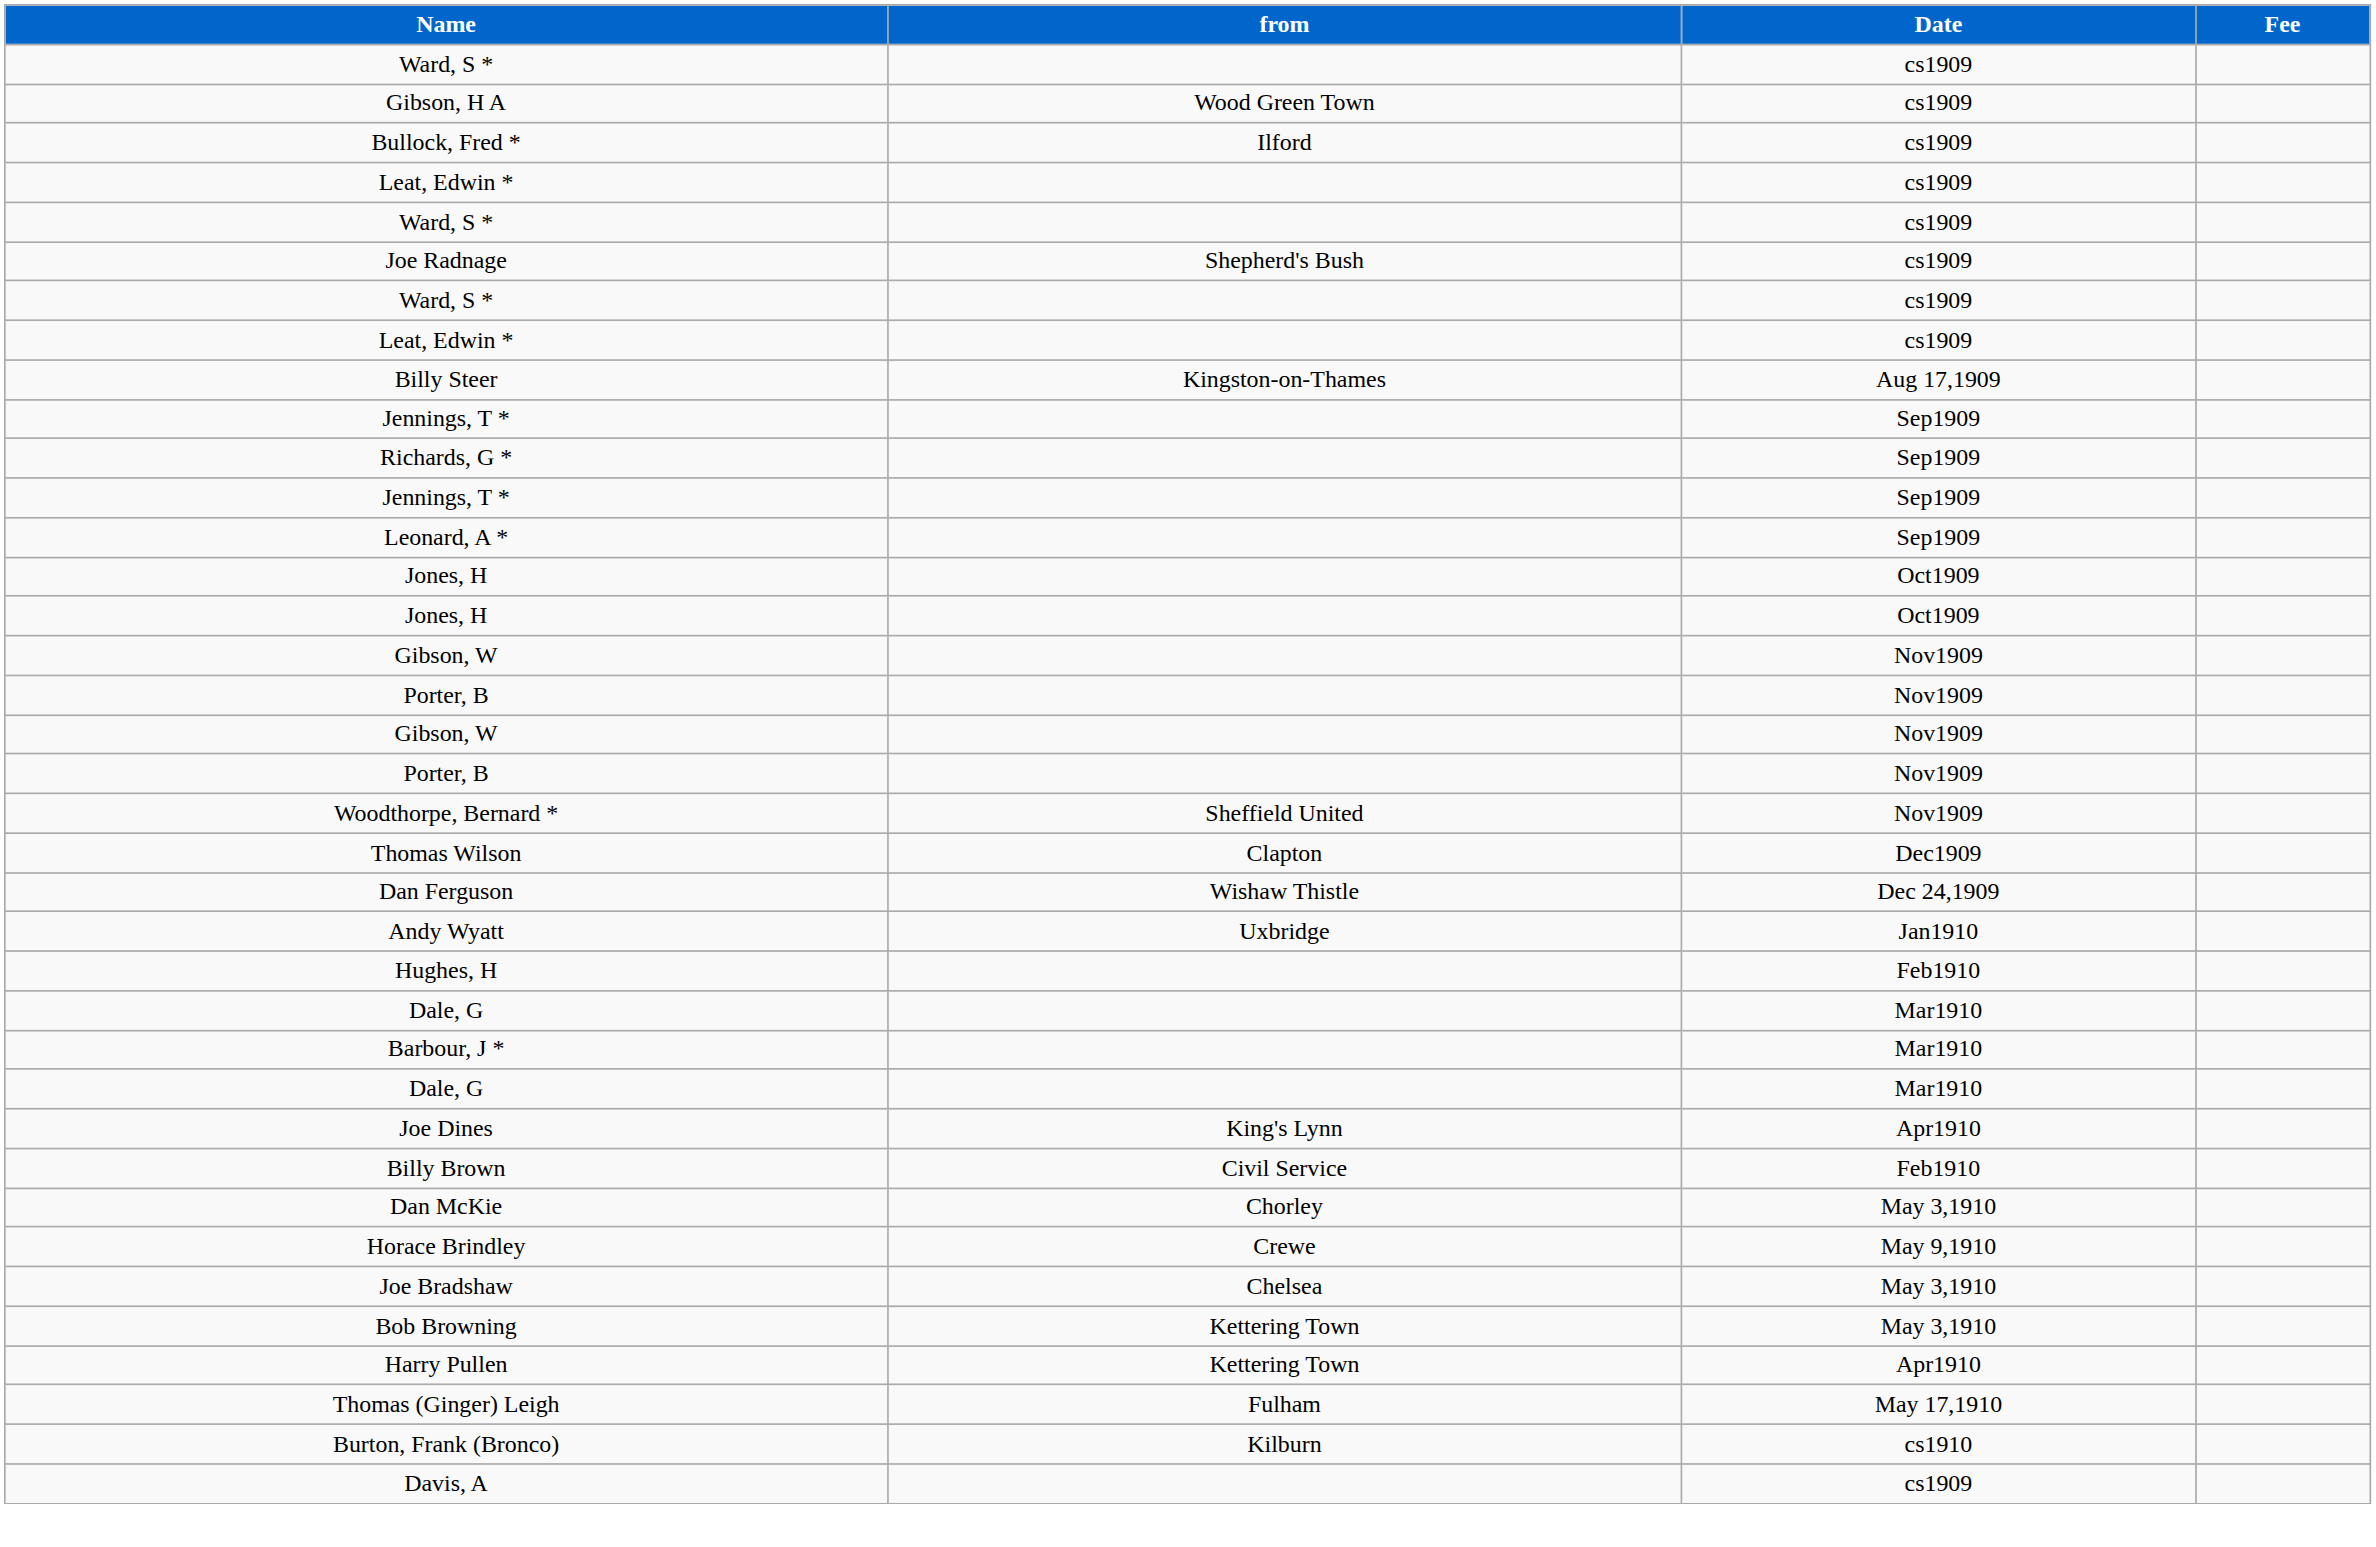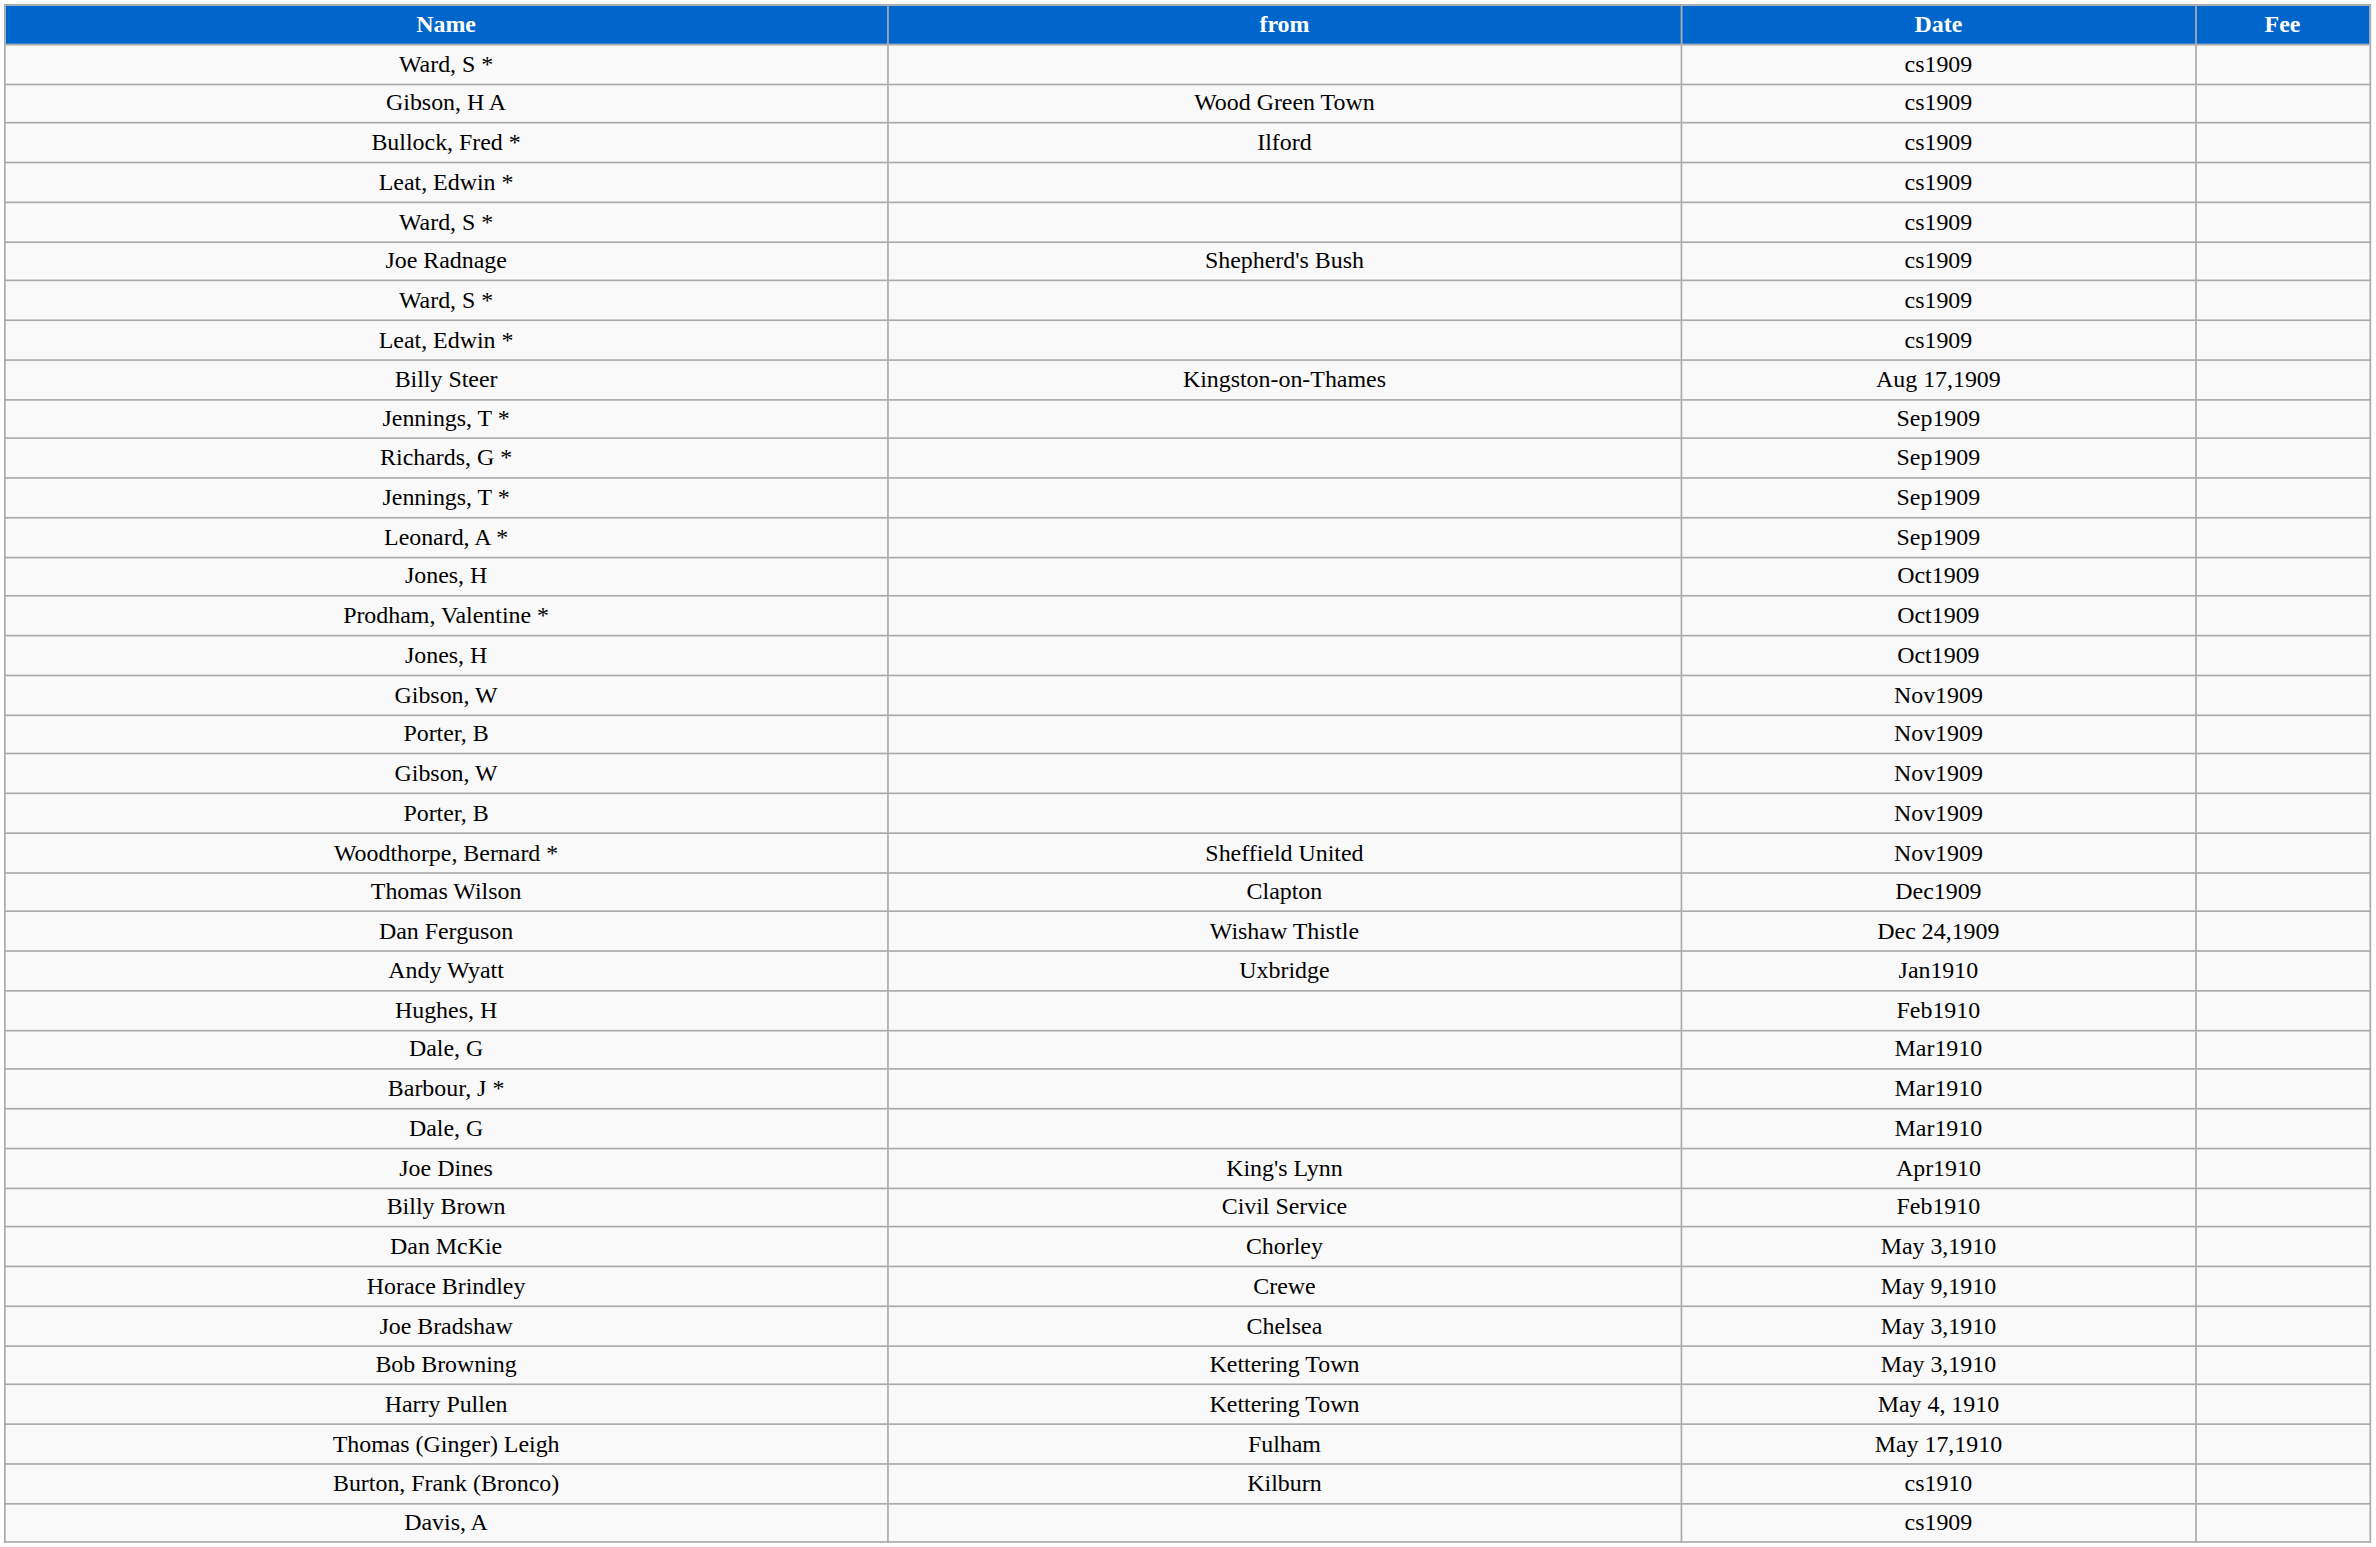 <table class="wikitable" style="text-align:center; font-size:90%; width:90%;">
 <tr>
 <th style="background:#0066CC; color:#FFFFFF; text-align:center;"><strong>Name</strong></th>
 <th style="background:#0066CC; color:#FFFFFF; text-align:center;">from</th>
 <th style="background:#0066CC; color:#FFFFFF; text-align:center;">Date</th>
 <th style="background:#0066CC; color:#FFFFFF; text-align:center;">Fee</th>
 </tr>
 <tr>
 <td>Ward, S *</td>
 <td></td>
 <td>cs1909</td>
 <td></td>
 </tr>
 <tr>
 <td>Gibson, H A</td>
 <td>Wood Green Town</td>
 <td>cs1909</td>
 <td></td>
 </tr>
 <tr>
 <td>Bullock, Fred *</td>
 <td>Ilford</td>
 <td>cs1909</td>
 <td></td>
 </tr>
 <tr>
 <td>Leat, Edwin *</td>
 <td></td>
 <td>cs1909</td>
 <td></td>
 </tr>
 <tr>
 <td>Ward, S *</td>
 <td></td>
 <td>cs1909</td>
 <td></td>
 </tr>
 <tr>
 <td>Joe Radnage</td>
 <td>Shepherd's Bush</td>
 <td>cs1909</td>
 <td></td>
 </tr>
 <tr>
 <td>Ward, S *</td>
 <td></td>
 <td>cs1909</td>
 <td></td>
 </tr>
 <tr>
 <td>Leat, Edwin *</td>
 <td></td>
 <td>cs1909</td>
 <td></td>
 </tr>
 <tr>
 <td>Billy Steer</td>
 <td>Kingston-on-Thames</td>
 <td>Aug 17,1909</td>
 <td></td>
 </tr>
 <tr>
 <td>Jennings, T *</td>
 <td></td>
 <td>Sep1909</td>
 <td></td>
 </tr>
 <tr>
 <td>Richards, G *</td>
 <td></td>
 <td>Sep1909</td>
 <td></td>
 </tr>
 <tr>
 <td>Jennings, T *</td>
 <td></td>
 <td>Sep1909</td>
 <td></td>
 </tr>
 <tr>
 <td>Leonard, A *</td>
 <td></td>
 <td>Sep1909</td>
 <td></td>
 </tr>
 <tr>
 <td>Jones, H</td>
+<td></td>
+<td>Oct1909</td>
+<td></td>
+</tr>
+<tr>
+<td>Prodham, Valentine *</td>
 <td></td>
 <td>Oct1909</td>
 <td></td>
 </tr>
 <tr>
 <td>Jones, H</td>
 <td></td>
 <td>Oct1909</td>
 <td></td>
 </tr>
 <tr>
 <td>Gibson, W</td>
 <td></td>
 <td>Nov1909</td>
 <td></td>
 </tr>
 <tr>
 <td>Porter, B</td>
 <td></td>
 <td>Nov1909</td>
 <td></td>
 </tr>
 <tr>
 <td>Gibson, W</td>
 <td></td>
 <td>Nov1909</td>
 <td></td>
 </tr>
 <tr>
 <td>Porter, B</td>
 <td></td>
 <td>Nov1909</td>
 <td></td>
 </tr>
 <tr>
 <td>Woodthorpe, Bernard *</td>
 <td>Sheffield United</td>
 <td>Nov1909</td>
 <td></td>
 </tr>
 <tr>
 <td>Thomas Wilson</td>
 <td>Clapton</td>
 <td>Dec1909</td>
 <td></td>
 </tr>
 <tr>
 <td>Dan Ferguson</td>
 <td>Wishaw Thistle</td>
 <td>Dec 24,1909</td>
 <td></td>
 </tr>
 <tr>
 <td>Andy Wyatt</td>
 <td>Uxbridge</td>
 <td>Jan1910</td>
 <td></td>
 </tr>
 <tr>
 <td>Hughes, H</td>
 <td></td>
 <td>Feb1910</td>
 <td></td>
 </tr>
 <tr>
 <td>Dale, G</td>
 <td></td>
 <td>Mar1910</td>
 <td></td>
 </tr>
 <tr>
 <td>Barbour, J *</td>
 <td></td>
 <td>Mar1910</td>
 <td></td>
 </tr>
 <tr>
 <td>Dale, G</td>
 <td></td>
 <td>Mar1910</td>
 <td></td>
 </tr>
 <tr>
 <td>Joe Dines</td>
 <td>King's Lynn</td>
 <td>Apr1910</td>
 <td></td>
 </tr>
 <tr>
 <td>Billy Brown</td>
 <td>Civil Service</td>
 <td>Feb1910</td>
 <td></td>
 </tr>
 <tr>
 <td>Dan McKie</td>
 <td>Chorley</td>
 <td>May 3,1910</td>
 <td></td>
 </tr>
 <tr>
 <td>Horace Brindley</td>
 <td>Crewe</td>
 <td>May 9,1910</td>
 <td></td>
 </tr>
 <tr>
 <td>Joe Bradshaw</td>
 <td>Chelsea</td>
 <td>May 3,1910</td>
 <td></td>
 </tr>
 <tr>
 <td>Bob Browning</td>
 <td>Kettering Town</td>
 <td>May 3,1910</td>
 <td></td>
 </tr>
 <tr>
 <td>Harry Pullen</td>
 <td>Kettering Town</td>
-<td>Apr1910</td>
+<td>May 4, 1910</td>
 <td></td>
 </tr>
 <tr>
 <td>Thomas (Ginger) Leigh</td>
 <td>Fulham</td>
 <td>May 17,1910</td>
 <td></td>
 </tr>
 <tr>
 <td>Burton, Frank (Bronco)</td>
 <td>Kilburn</td>
 <td>cs1910</td>
 <td></td>
 </tr>
 <tr>
 <td>Davis, A</td>
 <td></td>
 <td>cs1909</td>
 <td></td>
 </tr>
 </table>
